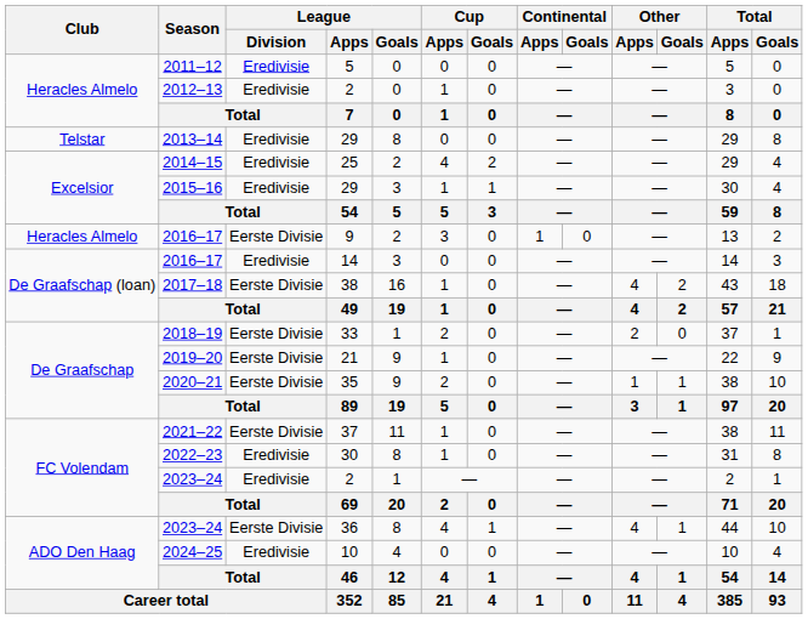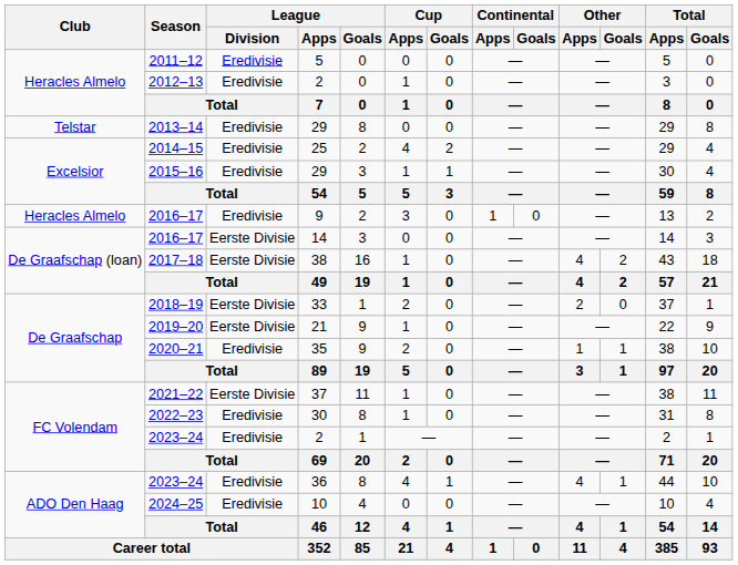 <table class="wikitable" style="text-align:center">
 <tr>
 <th rowspan="2">Club</th>
 <th rowspan="2">Season</th>
 <th colspan="3">League</th>
 <th colspan="2">Cup</th>
 <th colspan="2">Continental</th>
 <th colspan="2">Other</th>
 <th colspan="2">Total</th>
 </tr>
 <tr>
 <th>Division</th>
 <th>Apps</th>
 <th>Goals</th>
 <th>Apps</th>
 <th>Goals</th>
 <th>Apps</th>
 <th>Goals</th>
 <th>Apps</th>
 <th>Goals</th>
 <th>Apps</th>
 <th>Goals</th>
 </tr>
 <tr>
 <td rowspan=3><a href='#'>Heracles Almelo</a></td>
 <td><a href='#'>2011–12</a></td>
 <td><a href='#'>Eredivisie</a></td>
 <td>5</td>
 <td>0</td>
 <td>0</td>
 <td>0</td>
 <td colspan=2>—</td>
 <td colspan=2>—</td>
 <td>5</td>
 <td>0</td>
 </tr>
 <tr>
 <td><a href='#'>2012–13</a></td>
 <td>Eredivisie</td>
 <td>2</td>
 <td>0</td>
 <td>1</td>
 <td>0</td>
 <td colspan=2>—</td>
 <td colspan=2>—</td>
 <td>3</td>
 <td>0</td>
 </tr>
 <tr>
 <th colspan="2">Total</th>
 <th>7</th>
 <th>0</th>
 <th>1</th>
 <th>0</th>
 <th colspan=2>—</th>
 <th colspan=2>—</th>
 <th>8</th>
 <th>0</th>
 </tr>
 <tr>
 <td><a href='#'>Telstar</a></td>
 <td><a href='#'>2013–14</a></td>
 <td>Eredivisie</td>
 <td>29</td>
 <td>8</td>
 <td>0</td>
 <td>0</td>
 <td colspan=2>—</td>
 <td colspan=2>—</td>
 <td>29</td>
 <td>8</td>
 </tr>
 <tr>
 <td rowspan=3><a href='#'>Excelsior</a></td>
 <td><a href='#'>2014–15</a></td>
 <td>Eredivisie</td>
 <td>25</td>
 <td>2</td>
 <td>4</td>
 <td>2</td>
 <td colspan=2>—</td>
 <td colspan=2>—</td>
 <td>29</td>
 <td>4</td>
 </tr>
 <tr>
 <td><a href='#'>2015–16</a></td>
 <td>Eredivisie</td>
 <td>29</td>
 <td>3</td>
 <td>1</td>
 <td>1</td>
 <td colspan=2>—</td>
 <td colspan=2>—</td>
 <td>30</td>
 <td>4</td>
 </tr>
 <tr>
 <th colspan="2">Total</th>
 <th>54</th>
 <th>5</th>
 <th>5</th>
 <th>3</th>
 <th colspan=2>—</th>
 <th colspan=2>—</th>
 <th>59</th>
 <th>8</th>
 </tr>
 <tr>
 <td><a href='#'>Heracles Almelo</a></td>
 <td><a href='#'>2016–17</a></td>
-<td>Eerste Divisie</td>
+<td>Eredivisie</td>
 <td>9</td>
 <td>2</td>
 <td>3</td>
 <td>0</td>
 <td>1</td>
 <td>0</td>
 <td colspan=2>—</td>
 <td>13</td>
 <td>2</td>
 </tr>
 <tr>
 <td rowspan=3><a href='#'>De Graafschap</a> (loan)</td>
 <td><a href='#'>2016–17</a></td>
-<td>Eredivisie</td>
+<td>Eerste Divisie</td>
 <td>14</td>
 <td>3</td>
 <td>0</td>
 <td>0</td>
 <td colspan=2>—</td>
 <td colspan=2>—</td>
 <td>14</td>
 <td>3</td>
 </tr>
 <tr>
 <td><a href='#'>2017–18</a></td>
 <td>Eerste Divisie</td>
 <td>38</td>
 <td>16</td>
 <td>1</td>
 <td>0</td>
 <td colspan=2>—</td>
 <td>4</td>
 <td>2</td>
 <td>43</td>
 <td>18</td>
 </tr>
 <tr>
 <th colspan=2>Total</th>
 <th>49</th>
 <th>19</th>
 <th>1</th>
 <th>0</th>
 <th colspan=2>—</th>
 <th>4</th>
 <th>2</th>
 <th>57</th>
 <th>21</th>
 </tr>
 <tr>
 <td rowspan="4"><a href='#'>De Graafschap</a></td>
 <td><a href='#'>2018–19</a></td>
 <td>Eerste Divisie</td>
 <td>33</td>
 <td>1</td>
 <td>2</td>
 <td>0</td>
 <td colspan=2>—</td>
 <td>2</td>
 <td>0</td>
 <td>37</td>
 <td>1</td>
 </tr>
 <tr>
 <td><a href='#'>2019–20</a></td>
 <td>Eerste Divisie</td>
 <td>21</td>
 <td>9</td>
 <td>1</td>
 <td>0</td>
 <td colspan=2>—</td>
 <td colspan=2>—</td>
 <td>22</td>
 <td>9</td>
 </tr>
 <tr>
 <td><a href='#'>2020–21</a></td>
-<td>Eerste Divisie</td>
+<td>Eredivisie</td>
 <td>35</td>
 <td>9</td>
 <td>2</td>
 <td>0</td>
 <td colspan=2>—</td>
 <td>1</td>
 <td>1</td>
 <td>38</td>
 <td>10</td>
 </tr>
 <tr>
 <th colspan="2">Total</th>
 <th>89</th>
 <th>19</th>
 <th>5</th>
 <th>0</th>
 <th colspan=2>—</th>
 <th>3</th>
 <th>1</th>
 <th>97</th>
 <th>20</th>
 </tr>
 <tr>
 <td rowspan="4"><a href='#'>FC Volendam</a></td>
 <td><a href='#'>2021–22</a></td>
 <td>Eerste Divisie</td>
 <td>37</td>
 <td>11</td>
 <td>1</td>
 <td>0</td>
 <td colspan=2>—</td>
 <td colspan=2>—</td>
 <td>38</td>
 <td>11</td>
 </tr>
 <tr>
 <td><a href='#'>2022–23</a></td>
 <td>Eredivisie</td>
 <td>30</td>
 <td>8</td>
 <td>1</td>
 <td>0</td>
 <td colspan=2>—</td>
 <td colspan=2>—</td>
 <td>31</td>
 <td>8</td>
 </tr>
 <tr>
 <td><a href='#'>2023–24</a></td>
 <td>Eredivisie</td>
 <td>2</td>
 <td>1</td>
 <td colspan=2>—</td>
 <td colspan=2>—</td>
 <td colspan=2>—</td>
 <td>2</td>
 <td>1</td>
 </tr>
 <tr>
 <th colspan="2">Total</th>
 <th>69</th>
 <th>20</th>
 <th>2</th>
 <th>0</th>
 <th colspan=2>—</th>
 <th colspan=2>—</th>
 <th>71</th>
 <th>20</th>
 </tr>
 <tr>
 <td rowspan="3"><a href='#'>ADO Den Haag</a></td>
 <td><a href='#'>2023–24</a></td>
-<td>Eerste Divisie</td>
+<td>Eredivisie</td>
 <td>36</td>
 <td>8</td>
 <td>4</td>
 <td>1</td>
 <td colspan=2>—</td>
 <td>4</td>
 <td>1</td>
 <td>44</td>
 <td>10</td>
 </tr>
 <tr>
 <td><a href='#'>2024–25</a></td>
 <td>Eredivisie</td>
 <td>10</td>
 <td>4</td>
 <td>0</td>
 <td>0</td>
 <td colspan=2>—</td>
 <td colspan=2>—</td>
 <td>10</td>
 <td>4</td>
 </tr>
 <tr>
 <th colspan="2">Total</th>
 <th>46</th>
 <th>12</th>
 <th>4</th>
 <th>1</th>
 <th colspan=2>—</th>
 <th>4</th>
 <th>1</th>
 <th>54</th>
 <th>14</th>
 </tr>
 <tr>
 <th colspan=3>Career total</th>
 <th>352</th>
 <th>85</th>
 <th>21</th>
 <th>4</th>
 <th>1</th>
 <th>0</th>
 <th>11</th>
 <th>4</th>
 <th>385</th>
 <th>93</th>
 </tr>
 </table>
